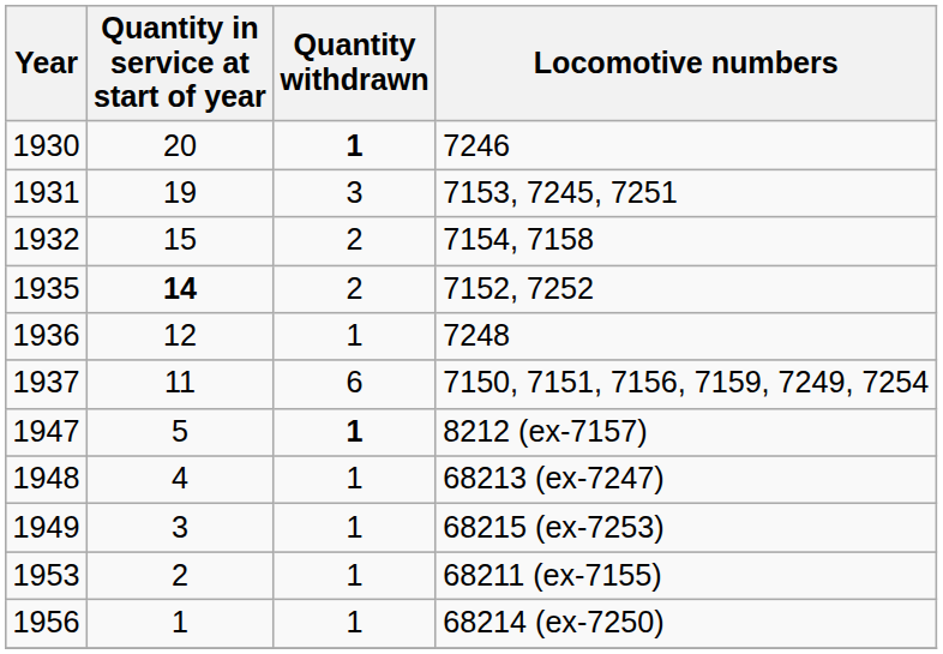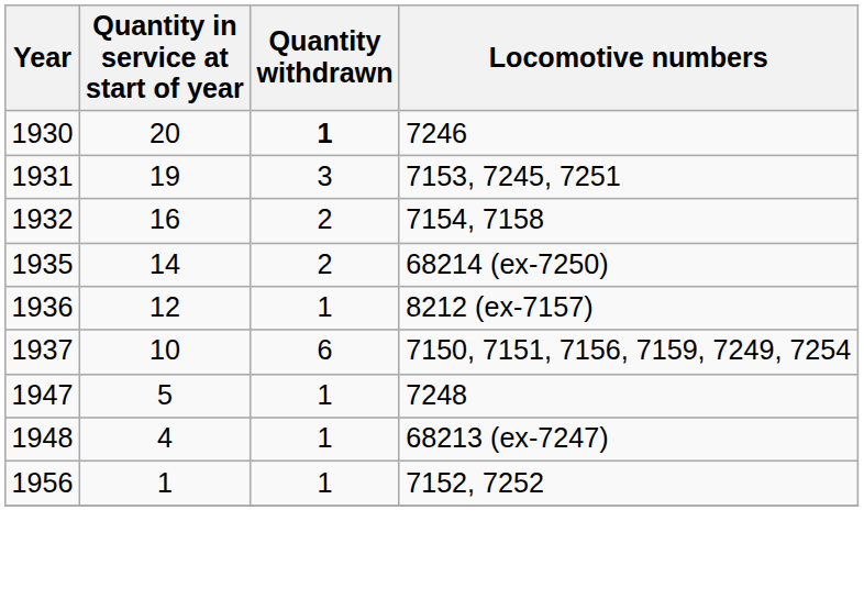 <table class=wikitable style=text-align:center>
 <tr>
 <th>Year</th>
 <th>Quantity in<br>service at<br>start of year</th>
 <th>Quantity<br>withdrawn</th>
 <th>Locomotive numbers</th>
 </tr>
 <tr>
 <td>1930</td>
 <td>20</td>
 <td><strong>1</strong></td>
 <td align=left>7246</td>
 </tr>
 <tr>
 <td>1931</td>
 <td>19</td>
 <td>3</td>
 <td align=left>7153, 7245, 7251</td>
 </tr>
 <tr>
 <td>1932</td>
-<td>15</td>
+<td>16</td>
 <td>2</td>
 <td align=left>7154, 7158</td>
 </tr>
 <tr>
 <td>1935</td>
-<td><strong>14</strong></td>
+<td>14</td>
 <td>2</td>
-<td align=left>7152, 7252</td>
+<td align=left>68214 (ex-7250)</td>
 </tr>
 <tr>
 <td>1936</td>
 <td>12</td>
 <td>1</td>
-<td align=left>7248</td>
+<td align=left>8212 (ex-7157)</td>
 </tr>
 <tr>
 <td>1937</td>
-<td>11</td>
+<td>10</td>
 <td>6</td>
 <td align=left>7150, 7151, 7156, 7159, 7249, 7254</td>
 </tr>
 <tr>
 <td>1947</td>
 <td>5</td>
-<td><strong>1</strong></td>
-<td align=left>8212 (ex-7157)</td>
+<td>1</td>
+<td align=left>7248</td>
 </tr>
 <tr>
 <td>1948</td>
 <td>4</td>
 <td>1</td>
 <td align=left>68213 (ex-7247)</td>
 </tr>
 <tr>
-<td>1949</td>
-<td>3</td>
-<td>1</td>
-<td align=left>68215 (ex-7253)</td>
-</tr>
-<tr>
-<td>1953</td>
-<td>2</td>
-<td>1</td>
-<td align=left>68211 (ex-7155)</td>
-</tr>
-<tr>
 <td>1956</td>
 <td>1</td>
 <td>1</td>
-<td align=left>68214 (ex-7250)</td>
+<td align=left>7152, 7252</td>
 </tr>
 <tr>
 </tr>
 </table>
